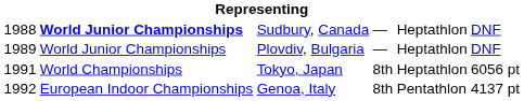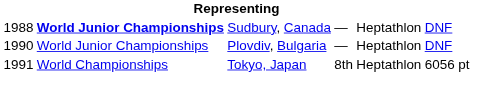 <table>
 <tr>
 <th colspan="6">Representing </th>
 </tr>
 <tr>
 <td>1988</td>
 <td><strong><a href='#'>World Junior Championships</a></strong></td>
 <td><a href='#'>Sudbury</a>, <a href='#'>Canada</a></td>
 <td>—</td>
 <td>Heptathlon</td>
 <td><a href='#'>DNF</a></td>
 </tr>
 <tr>
-<td>1989</td>
+<td>1990</td>
 <td><a href='#'>World Junior Championships</a></td>
 <td><a href='#'>Plovdiv</a>, <a href='#'>Bulgaria</a></td>
 <td>—</td>
 <td>Heptathlon</td>
 <td><a href='#'>DNF</a></td>
 </tr>
 <tr>
 <td rowspan=1>1991</td>
 <td rowspan=1><a href='#'>World Championships</a></td>
 <td rowspan=1><a href='#'>Tokyo, Japan</a></td>
 <td>8th</td>
 <td>Heptathlon</td>
 <td>6056 pt </td>
 </tr>
-<tr>
-<td rowspan=1>1992</td>
-<td rowspan=1><a href='#'>European Indoor Championships</a></td>
-<td rowspan=1><a href='#'>Genoa, Italy</a></td>
-<td>8th</td>
-<td>Pentathlon</td>
-<td>4137 pt</td>
-</tr>
 </table>
